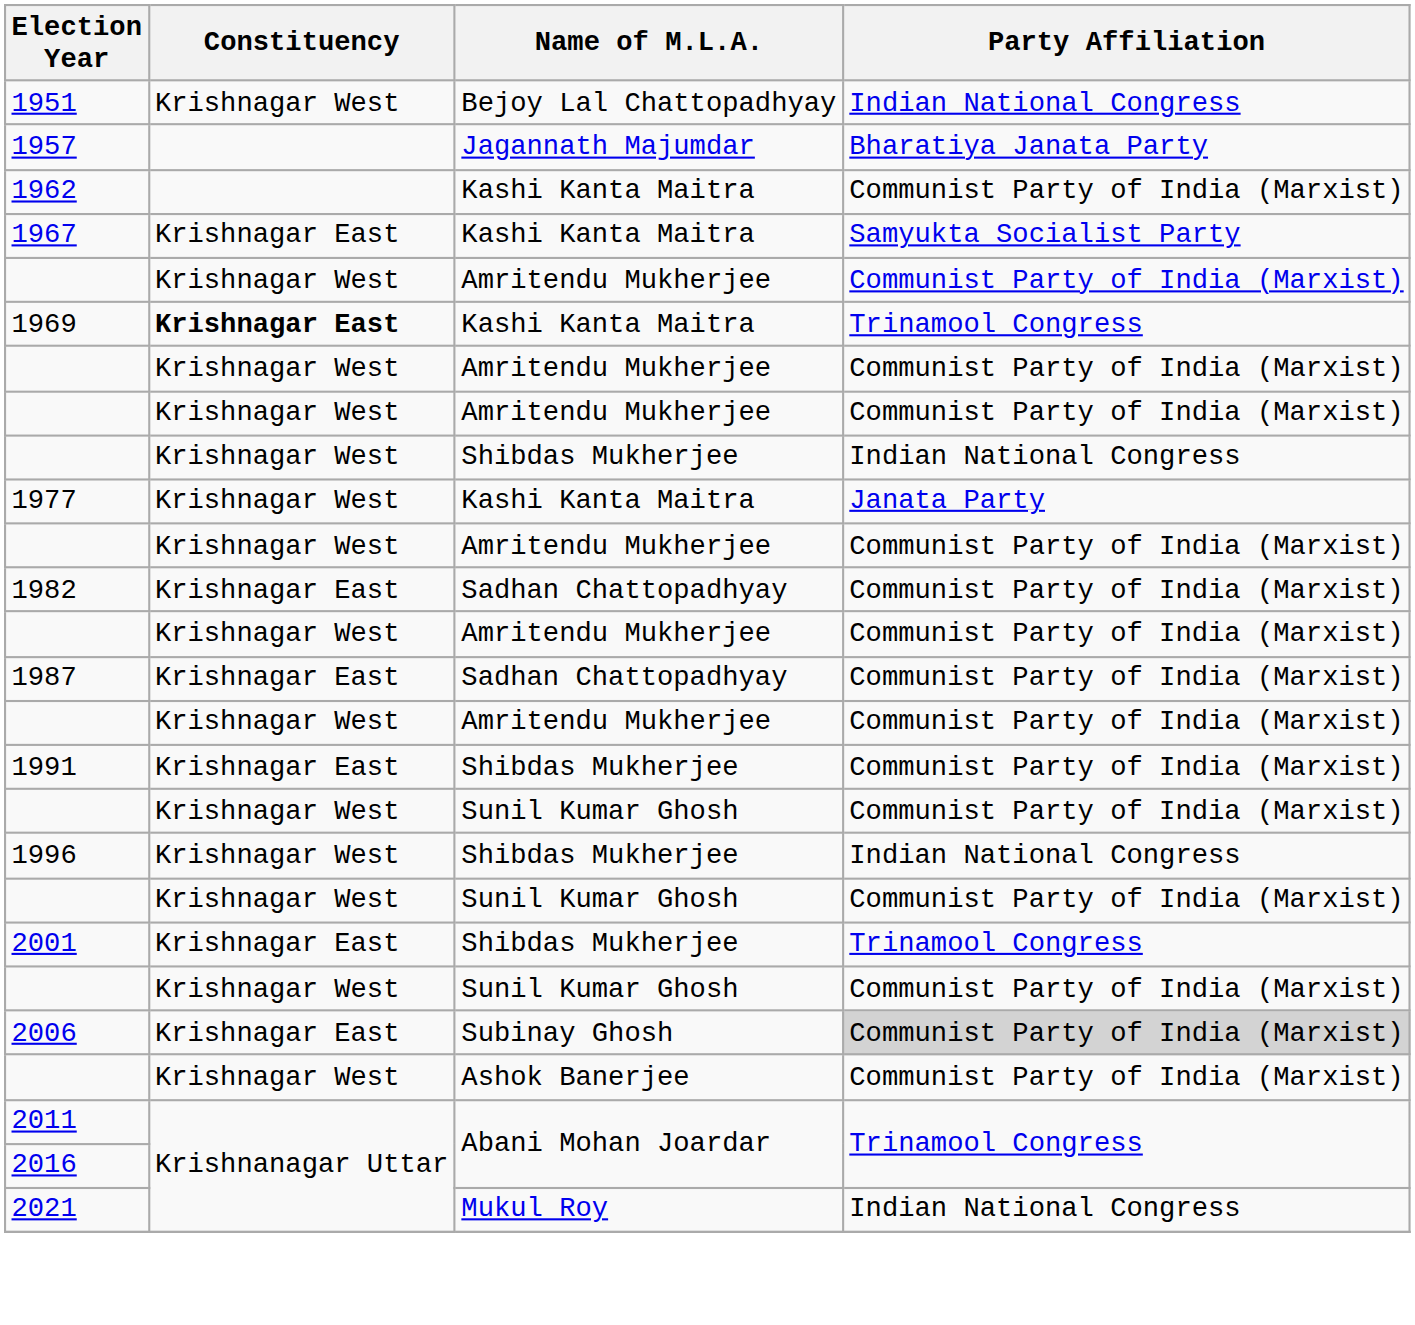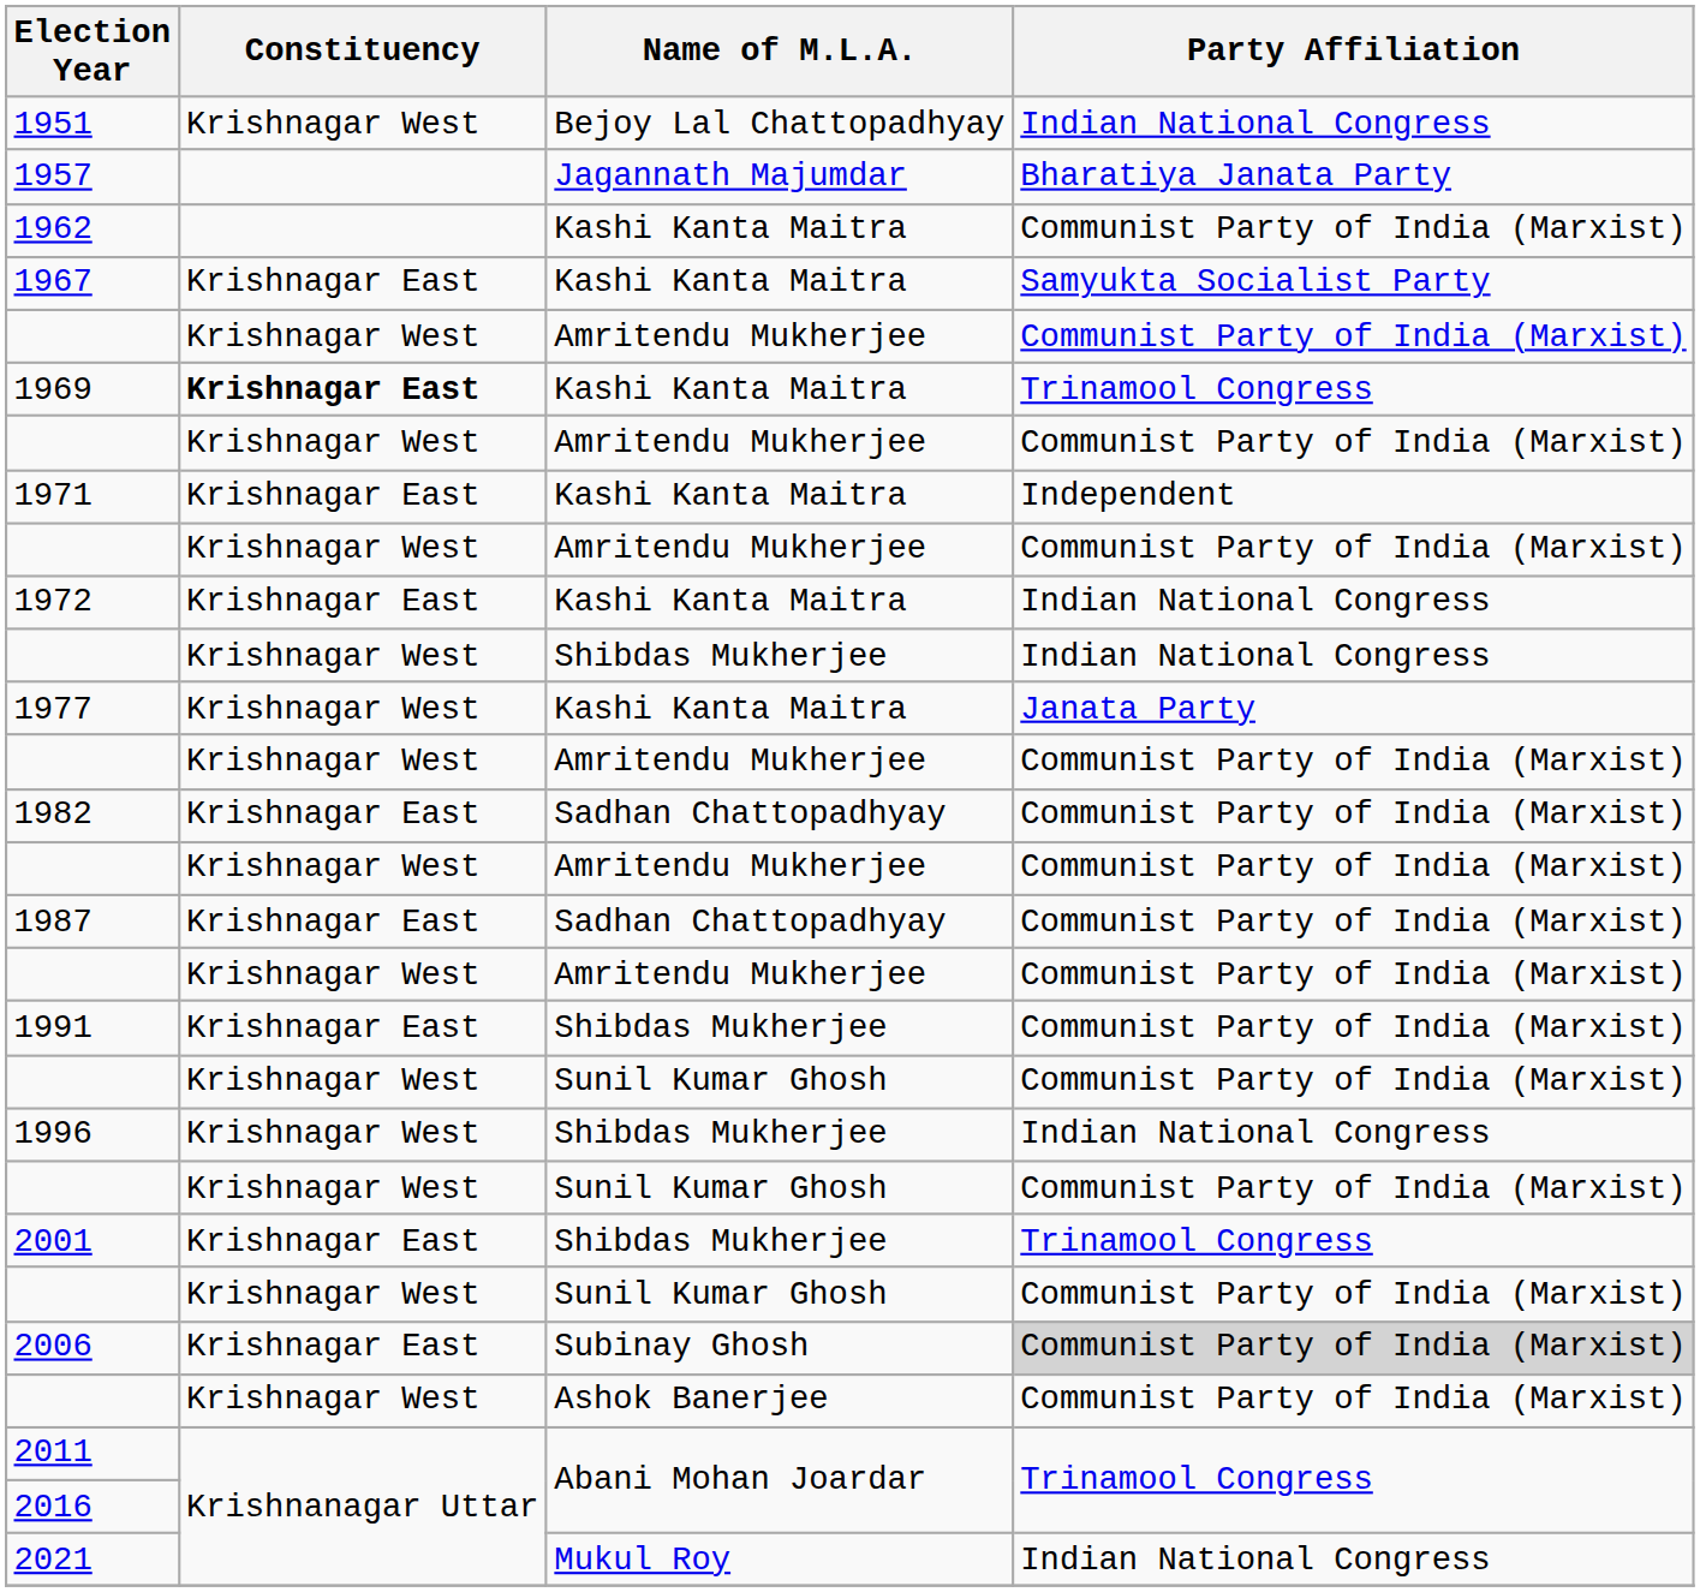 <table class="wikitable sortable">
 <tr>
 <th>Election<br> Year</th>
 <th>Constituency</th>
 <th>Name of M.L.A.</th>
 <th>Party Affiliation</th>
 </tr>
 <tr>
 <td><a href='#'>1951</a></td>
 <td>Krishnagar West</td>
 <td>Bejoy Lal Chattopadhyay</td>
 <td><a href='#'>Indian National Congress</a></td>
 </tr>
 <tr>
 <td><a href='#'>1957</a></td>
 <td></td>
 <td><a href='#'>Jagannath Majumdar</a></td>
 <td><a href='#'>Bharatiya Janata Party</a></td>
 </tr>
 <tr>
 <td><a href='#'>1962</a></td>
 <td></td>
 <td>Kashi Kanta Maitra</td>
 <td>Communist Party of India (Marxist)</td>
 </tr>
 <tr>
 <td><a href='#'>1967</a></td>
 <td>Krishnagar East</td>
 <td>Kashi Kanta Maitra</td>
 <td><a href='#'>Samyukta Socialist Party</a></td>
 </tr>
 <tr>
 <td></td>
 <td>Krishnagar West</td>
 <td>Amritendu Mukherjee</td>
 <td><a href='#'>Communist Party of India (Marxist)</a></td>
 </tr>
 <tr>
 <td>1969</td>
 <td><strong>Krishnagar East</strong></td>
 <td>Kashi Kanta Maitra</td>
 <td><a href='#'>Trinamool Congress</a></td>
 </tr>
 <tr>
 <td></td>
 <td>Krishnagar West</td>
 <td>Amritendu Mukherjee</td>
 <td>Communist Party of India (Marxist)</td>
 </tr>
 <tr>
+<td>1971</td>
+<td>Krishnagar East</td>
+<td>Kashi Kanta Maitra</td>
+<td>Independent</td>
+</tr>
+<tr>
 <td></td>
 <td>Krishnagar West</td>
 <td>Amritendu Mukherjee</td>
 <td>Communist Party of India (Marxist)</td>
+</tr>
+<tr>
+<td>1972</td>
+<td>Krishnagar East</td>
+<td>Kashi Kanta Maitra</td>
+<td>Indian National Congress</td>
 </tr>
 <tr>
 <td></td>
 <td>Krishnagar West</td>
 <td>Shibdas Mukherjee</td>
 <td>Indian National Congress</td>
 </tr>
 <tr>
 <td>1977</td>
 <td>Krishnagar West</td>
 <td>Kashi Kanta Maitra</td>
 <td><a href='#'>Janata Party</a></td>
 </tr>
 <tr>
 <td></td>
 <td>Krishnagar West</td>
 <td>Amritendu Mukherjee</td>
 <td>Communist Party of India (Marxist)</td>
 </tr>
 <tr>
 <td>1982</td>
 <td>Krishnagar East</td>
 <td>Sadhan Chattopadhyay</td>
 <td>Communist Party of India (Marxist)</td>
 </tr>
 <tr>
 <td></td>
 <td>Krishnagar West</td>
 <td>Amritendu Mukherjee</td>
 <td>Communist Party of India (Marxist)</td>
 </tr>
 <tr>
 <td>1987</td>
 <td>Krishnagar East</td>
 <td>Sadhan Chattopadhyay</td>
 <td>Communist Party of India (Marxist)</td>
 </tr>
 <tr>
 <td></td>
 <td>Krishnagar West</td>
 <td>Amritendu Mukherjee</td>
 <td>Communist Party of India (Marxist)</td>
 </tr>
 <tr>
 <td>1991</td>
 <td>Krishnagar East</td>
 <td>Shibdas Mukherjee</td>
 <td>Communist Party of India (Marxist)</td>
 </tr>
 <tr>
 <td></td>
 <td>Krishnagar West</td>
 <td>Sunil Kumar Ghosh</td>
 <td>Communist Party of India (Marxist)</td>
 </tr>
 <tr>
 <td>1996</td>
 <td>Krishnagar West</td>
 <td>Shibdas Mukherjee</td>
 <td>Indian National Congress</td>
 </tr>
 <tr>
 <td></td>
 <td>Krishnagar West</td>
 <td>Sunil Kumar Ghosh</td>
 <td>Communist Party of India (Marxist)</td>
 </tr>
 <tr>
 <td><a href='#'>2001</a></td>
 <td>Krishnagar East</td>
 <td>Shibdas Mukherjee</td>
 <td><a href='#'>Trinamool Congress</a></td>
 </tr>
 <tr>
 <td></td>
 <td>Krishnagar West</td>
 <td>Sunil Kumar Ghosh</td>
 <td>Communist Party of India (Marxist)</td>
 </tr>
 <tr>
 <td><a href='#'>2006</a></td>
 <td>Krishnagar East</td>
 <td>Subinay Ghosh</td>
 <td style="background: lightgrey;">Communist Party of India (Marxist)</td>
 </tr>
 <tr>
 <td></td>
 <td>Krishnagar West</td>
 <td>Ashok Banerjee</td>
 <td>Communist Party of India (Marxist)</td>
 </tr>
 <tr>
 <td><a href='#'>2011</a></td>
 <td rowspan=3>Krishnanagar Uttar</td>
 <td rowspan=2>Abani Mohan Joardar</td>
 <td rowspan=2><a href='#'>Trinamool Congress</a></td>
 </tr>
 <tr>
 <td><a href='#'>2016</a></td>
 </tr>
 <tr>
 <td><a href='#'>2021</a></td>
 <td><a href='#'>Mukul Roy</a></td>
 <td>Indian National Congress</td>
 </tr>
 <tr>
 </tr>
 </table>
